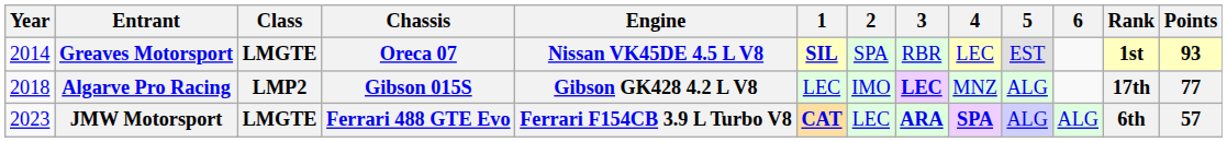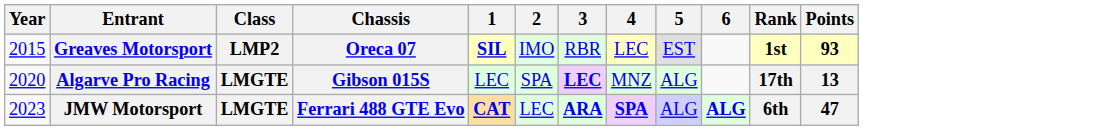 <table class="wikitable" style="text-align:center; font-size:85%">
 <tr>
 <th>Year</th>
 <th>Entrant</th>
 <th>Class</th>
 <th>Chassis</th>
-<th>Engine</th>
 <th>1</th>
 <th>2</th>
 <th>3</th>
 <th>4</th>
 <th>5</th>
 <th>6</th>
 <th>Rank</th>
 <th>Points</th>
 </tr>
 <tr>
-<td><a href='#'>2014</a></td>
+<td><a href='#'>2015</a></td>
 <th nowrap><a href='#'>Greaves Motorsport</a></th>
-<th>LMGTE</th>
+<th>LMP2</th>
 <th nowrap><a href='#'>Oreca 07</a></th>
-<th nowrap><a href='#'>Nissan VK45DE 4.5 L V8</a></th>
 <td style="background:#FFFFBF;"><strong><a href='#'>SIL</a></strong><br></td>
-<td style="background:#DFFFDF;"><a href='#'>SPA</a><br></td>
+<td style="background:#DFFFDF;"><a href='#'>IMO</a><br></td>
 <td style="background:#DFFFDF;"><a href='#'>RBR</a><br></td>
 <td style="background:#FFFFBF;"><a href='#'>LEC</a><br></td>
 <td style="background:#DFDFDF;"><a href='#'>EST</a><br></td>
 <td></td>
 <th style="background:#FFFFBF;">1st</th>
 <th style="background:#FFFFBF;">93</th>
 </tr>
 <tr>
-<td><a href='#'>2018</a></td>
+<td><a href='#'>2020</a></td>
 <th nowrap><a href='#'>Algarve Pro Racing</a></th>
-<th>LMP2</th>
+<th>LMGTE</th>
 <th nowrap><a href='#'>Gibson 015S</a></th>
-<th nowrap><a href='#'>Gibson</a> GK428 4.2 L V8</th>
 <td style="background:#DFFFDF;"><a href='#'>LEC</a><br></td>
-<td style="background:#DFFFDF;"><a href='#'>IMO</a><br></td>
+<td style="background:#DFFFDF;"><a href='#'>SPA</a><br></td>
 <td style="background:#EFCFFF;"><strong><a href='#'>LEC</a><br></strong></td>
 <td style="background:#DFFFDF;"><a href='#'>MNZ</a><br></td>
 <td style="background:#DFFFDF;"><a href='#'>ALG</a><br></td>
 <td></td>
 <th>17th</th>
-<th>77</th>
+<th>13</th>
 </tr>
 <tr>
 <td><a href='#'>2023</a></td>
 <th nowrap>JMW Motorsport</th>
 <th>LMGTE</th>
 <th nowrap><a href='#'>Ferrari 488 GTE Evo</a></th>
-<th nowrap><a href='#'>Ferrari F154CB</a> 3.9 L Turbo V8</th>
 <td style="background:#FFDF9F;"><strong><a href='#'>CAT</a></strong><br></td>
 <td style="background:#DFFFDF;"><a href='#'>LEC</a><br></td>
 <td style="background:#DFFFDF;"><strong><a href='#'>ARA</a></strong><br></td>
 <td style="background:#EFCFFF;"><strong><a href='#'>SPA</a></strong><br></td>
 <td style="background:#CFCFFF;"><a href='#'>ALG</a><br></td>
-<td style="background:#DFFFDF;"><a href='#'>ALG</a><br></td>
+<td style="background:#DFFFDF;"><strong><a href='#'>ALG</a><br></strong></td>
 <th>6th</th>
-<th>57</th>
+<th>47</th>
 </tr>
 </table>
